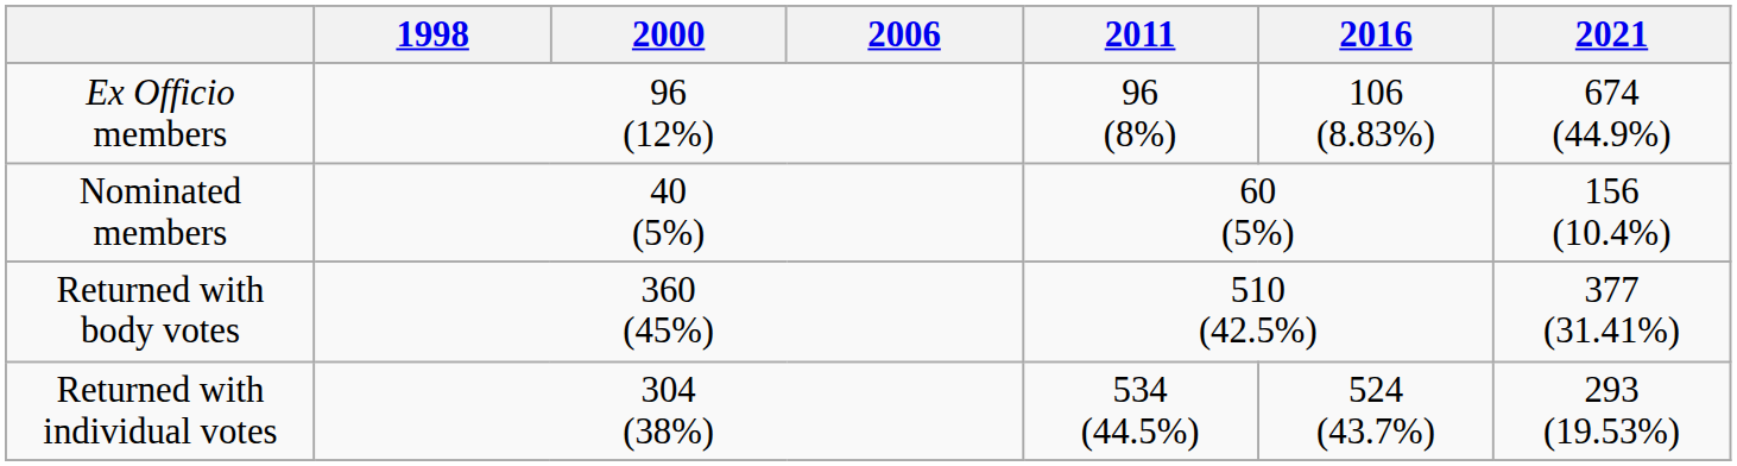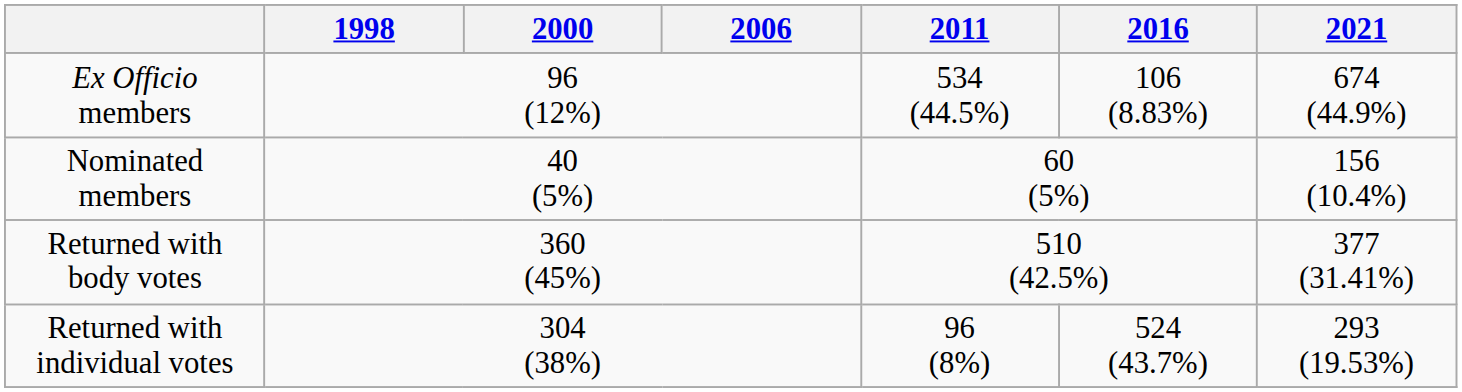 <table class="wikitable" style="text-align: center;">
 <tr>
 <th style=width:8em></th>
 <th style=width:6em><a href='#'>1998</a></th>
 <th style=width:6em><a href='#'>2000</a></th>
 <th style=width:6em><a href='#'>2006</a></th>
 <th style=width:6em><a href='#'>2011</a></th>
 <th style=width:6em><a href='#'>2016</a></th>
 <th style=width:6em><a href='#'>2021</a></th>
 </tr>
 <tr>
 <td><div><em>Ex Officio</em><br>members</div></td>
 <td colspan="3">96<br>(12%)</td>
-<td>96<br>(8%)</td>
+<td>534<br>(44.5%)</td>
 <td>106<br>(8.83%)</td>
 <td>674<br>(44.9%)</td>
 </tr>
 <tr>
 <td><div>Nominated<br>members</div></td>
 <td colspan="3">40<br>(5%)</td>
 <td colspan="2">60<br>(5%)</td>
 <td>156<br>(10.4%)</td>
 </tr>
 <tr>
 <td><div>Returned with<br>body votes</div></td>
 <td colspan="3">360<br>(45%)</td>
 <td colspan="2">510<br>(42.5%)</td>
 <td>377<br>(31.41%)</td>
 </tr>
 <tr>
 <td><div>Returned with<br>individual votes</div></td>
 <td colspan="3">304<br>(38%)</td>
-<td>534<br>(44.5%)</td>
+<td>96<br>(8%)</td>
 <td>524<br>(43.7%)</td>
 <td>293<br>(19.53%)</td>
 </tr>
 </table>
